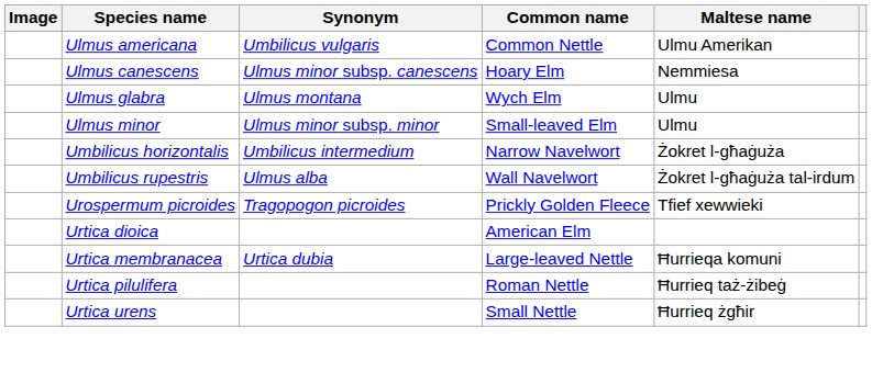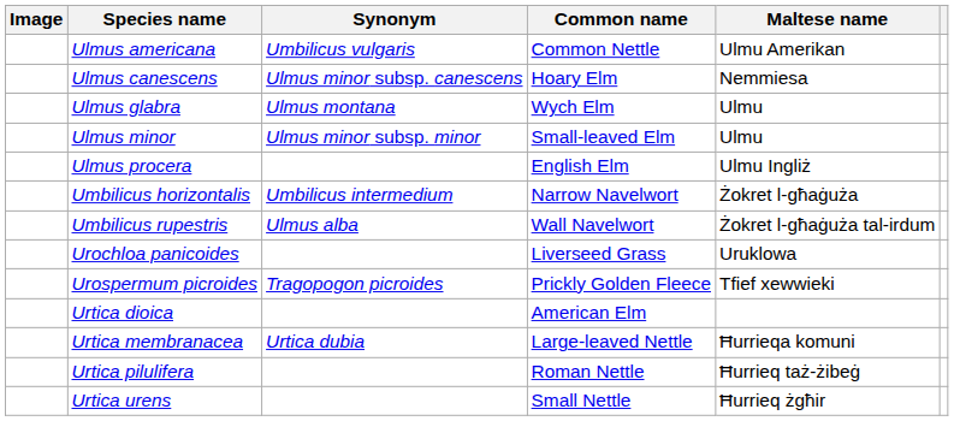 <table class="wikitable" style="background: white">
 <tr>
 <th>Image</th>
 <th>Species name</th>
 <th>Synonym</th>
 <th>Common name</th>
 <th>Maltese name</th>
 <th></th>
 </tr>
 <tr>
 <td></td>
 <td><em><a href='#'>Ulmus americana</a></em></td>
 <td><em><a href='#'>Umbilicus vulgaris</a></em></td>
 <td><a href='#'>Common Nettle</a></td>
 <td>Ulmu Amerikan</td>
 <td></td>
 </tr>
 <tr>
 <td></td>
 <td><em><a href='#'>Ulmus canescens</a></em></td>
 <td><a href='#'><em>Ulmus minor</em> subsp. <em>canescens</em></a></td>
 <td><a href='#'>Hoary Elm</a></td>
 <td>Nemmiesa</td>
 <td></td>
 </tr>
 <tr>
 <td></td>
 <td><em><a href='#'>Ulmus glabra</a></em></td>
 <td><em><a href='#'>Ulmus montana</a></em></td>
 <td><a href='#'>Wych Elm</a></td>
 <td>Ulmu</td>
 <td></td>
 </tr>
 <tr>
 <td></td>
 <td><em><a href='#'>Ulmus minor</a></em></td>
 <td><a href='#'><em>Ulmus minor</em> subsp. <em>minor</em></a></td>
 <td><a href='#'>Small-leaved Elm</a></td>
 <td>Ulmu</td>
 <td></td>
 </tr>
 <tr>
 <td></td>
+<td><em><a href='#'>Ulmus procera</a></em></td>
+<td></td>
+<td><a href='#'>English Elm</a></td>
+<td>Ulmu Ingliż</td>
+<td></td>
+</tr>
+<tr>
+<td></td>
 <td><em><a href='#'>Umbilicus horizontalis</a></em></td>
 <td><em><a href='#'>Umbilicus intermedium</a></em></td>
 <td><a href='#'>Narrow Navelwort</a></td>
 <td>Żokret l-għaġuża</td>
 <td></td>
 </tr>
 <tr>
 <td></td>
 <td><em><a href='#'>Umbilicus rupestris</a></em></td>
 <td><em><a href='#'>Ulmus alba</a></em></td>
 <td><a href='#'>Wall Navelwort</a></td>
 <td>Żokret l-għaġuża tal-irdum</td>
+<td></td>
+</tr>
+<tr>
+<td></td>
+<td><em><a href='#'>Urochloa panicoides</a></em></td>
+<td></td>
+<td><a href='#'>Liverseed Grass</a></td>
+<td>Uruklowa</td>
 <td></td>
 </tr>
 <tr>
 <td></td>
 <td><em><a href='#'>Urospermum picroides</a></em></td>
 <td><em><a href='#'>Tragopogon picroides</a></em></td>
 <td><a href='#'>Prickly Golden Fleece</a></td>
 <td>Tfief xewwieki</td>
 <td></td>
 </tr>
 <tr>
 <td></td>
 <td><em><a href='#'>Urtica dioica</a></em></td>
 <td></td>
 <td><a href='#'>American Elm</a></td>
 <td></td>
 <td></td>
 </tr>
 <tr>
 <td></td>
 <td><em><a href='#'>Urtica membranacea</a></em></td>
 <td><em><a href='#'>Urtica dubia</a></em></td>
 <td><a href='#'>Large-leaved Nettle</a></td>
 <td>Ħurrieqa komuni</td>
 <td></td>
 </tr>
 <tr>
 <td></td>
 <td><em><a href='#'>Urtica pilulifera</a></em></td>
 <td></td>
 <td><a href='#'>Roman Nettle</a></td>
 <td>Ħurrieq taż-żibeġ</td>
 <td></td>
 </tr>
 <tr>
 <td></td>
 <td><em><a href='#'>Urtica urens</a></em></td>
 <td></td>
 <td><a href='#'>Small Nettle</a></td>
 <td>Ħurrieq żgħir</td>
 <td></td>
 </tr>
 </table>
